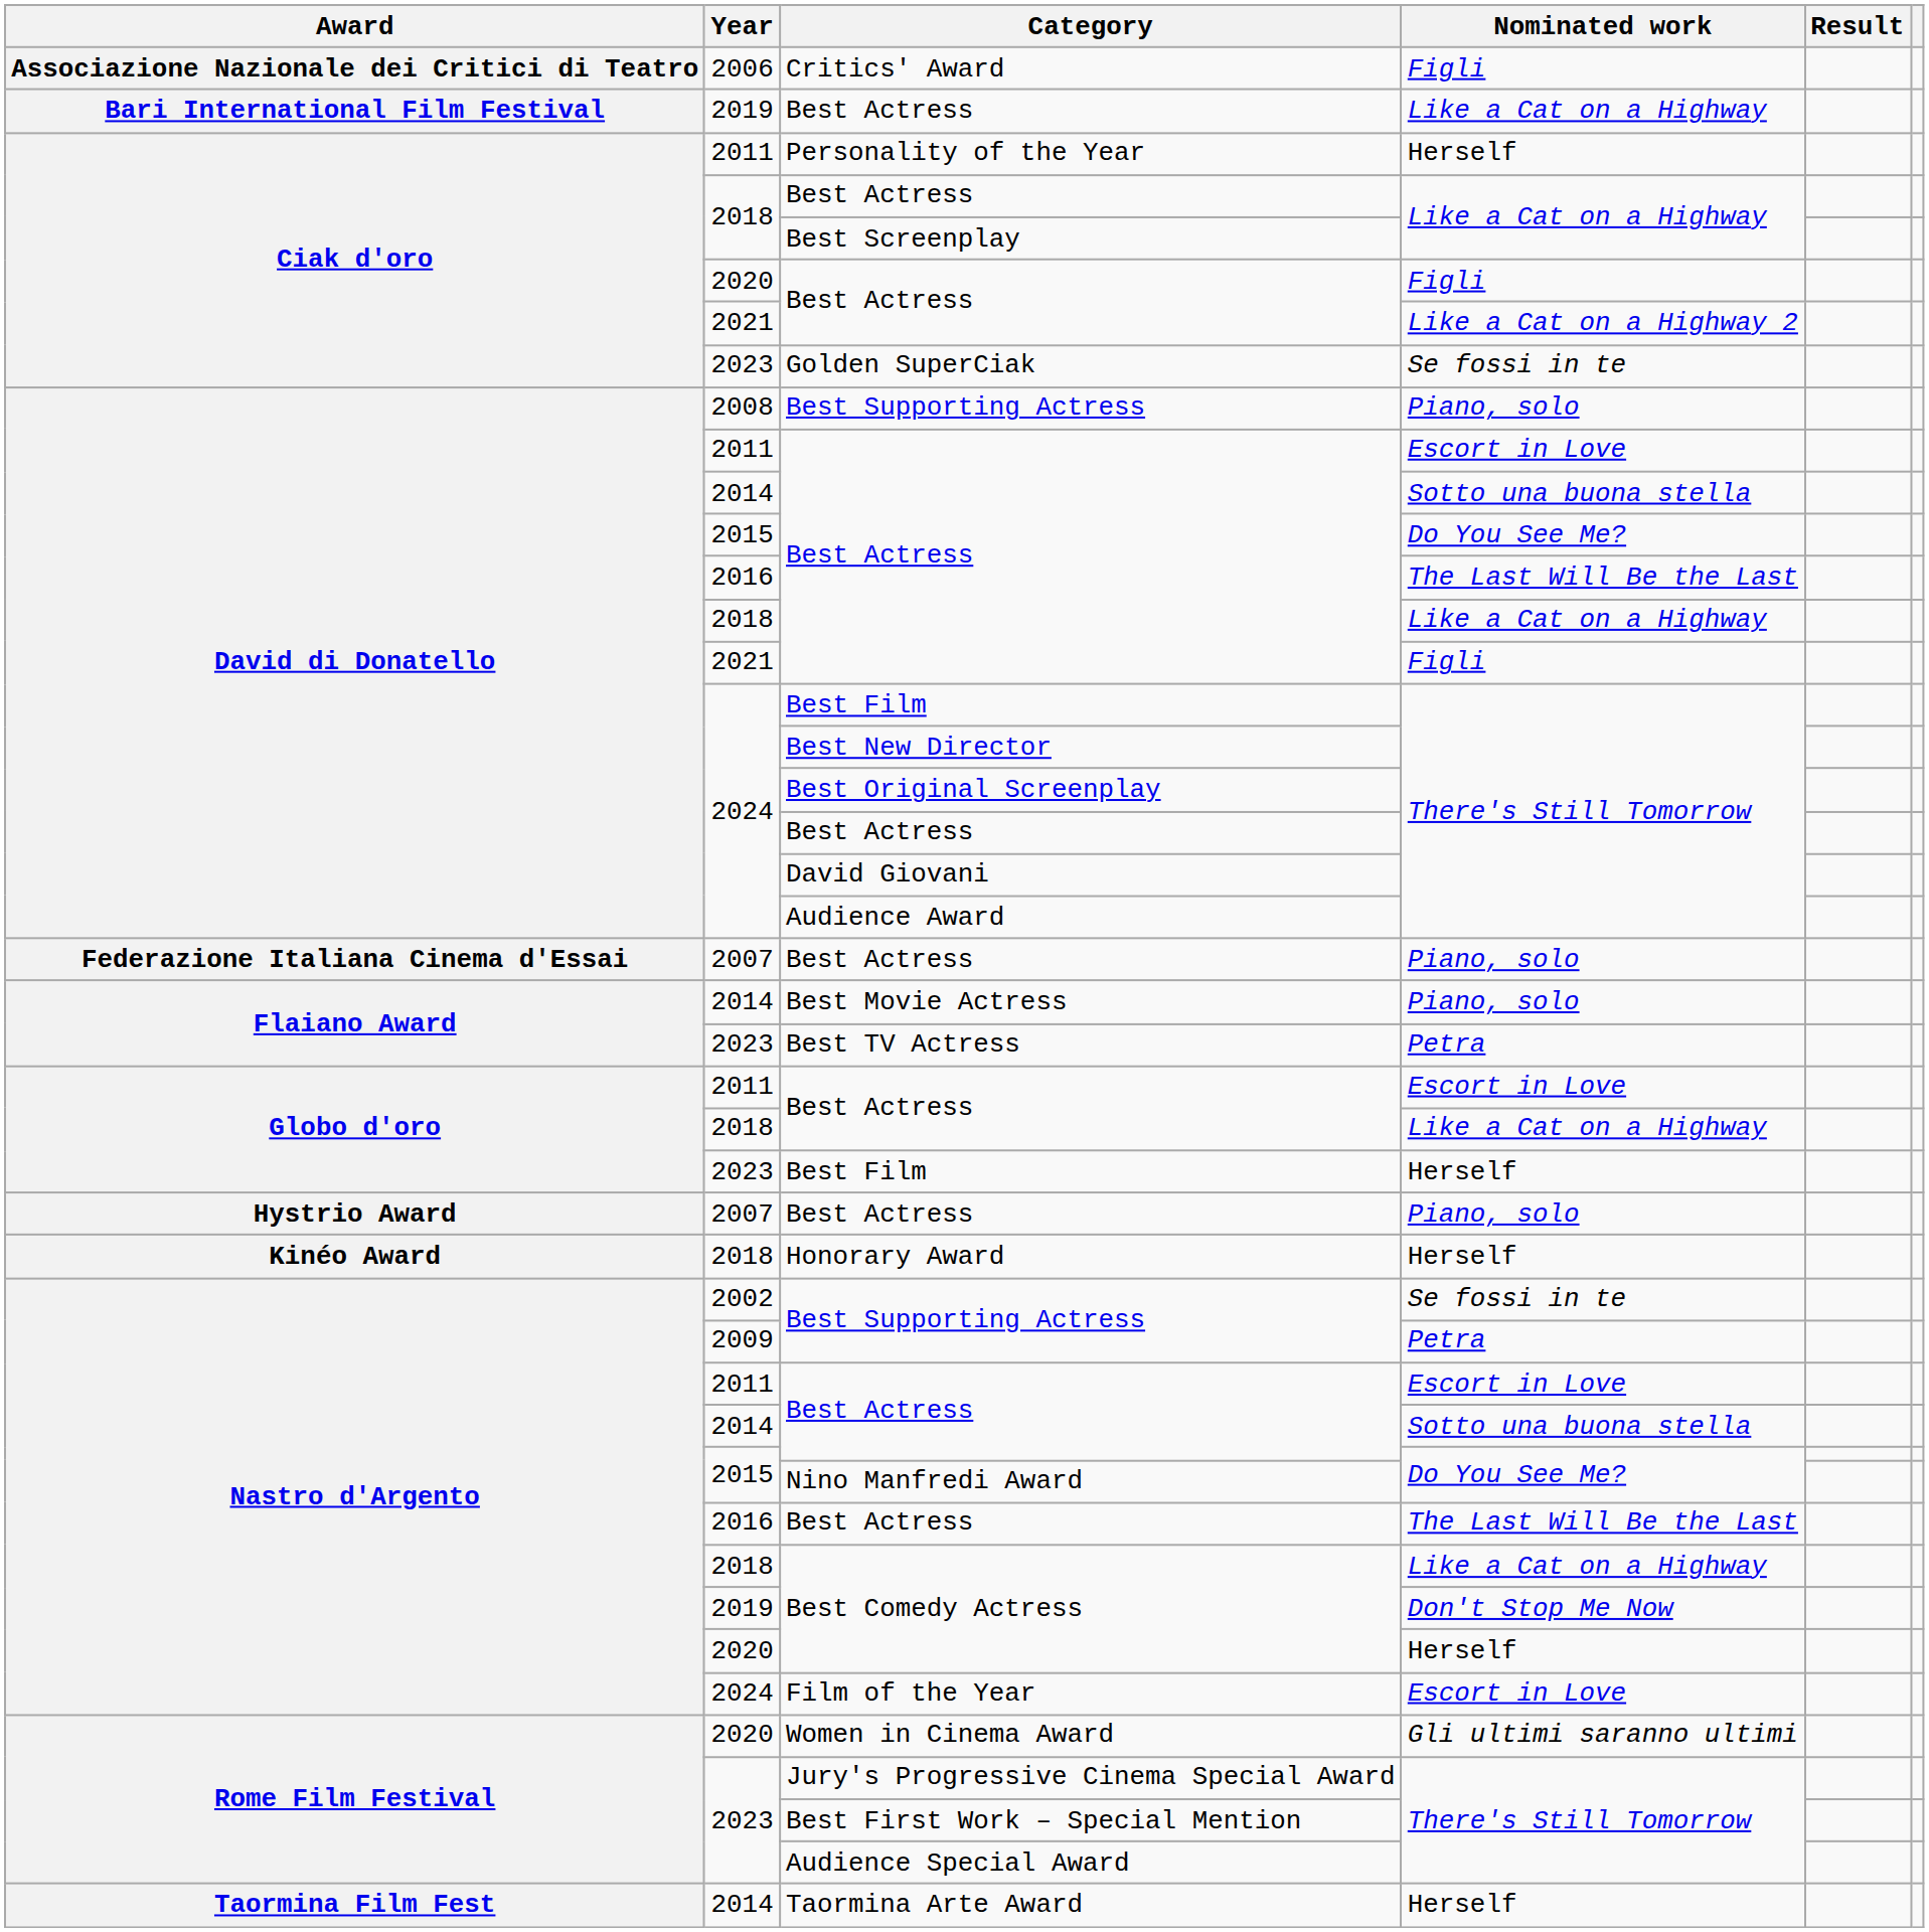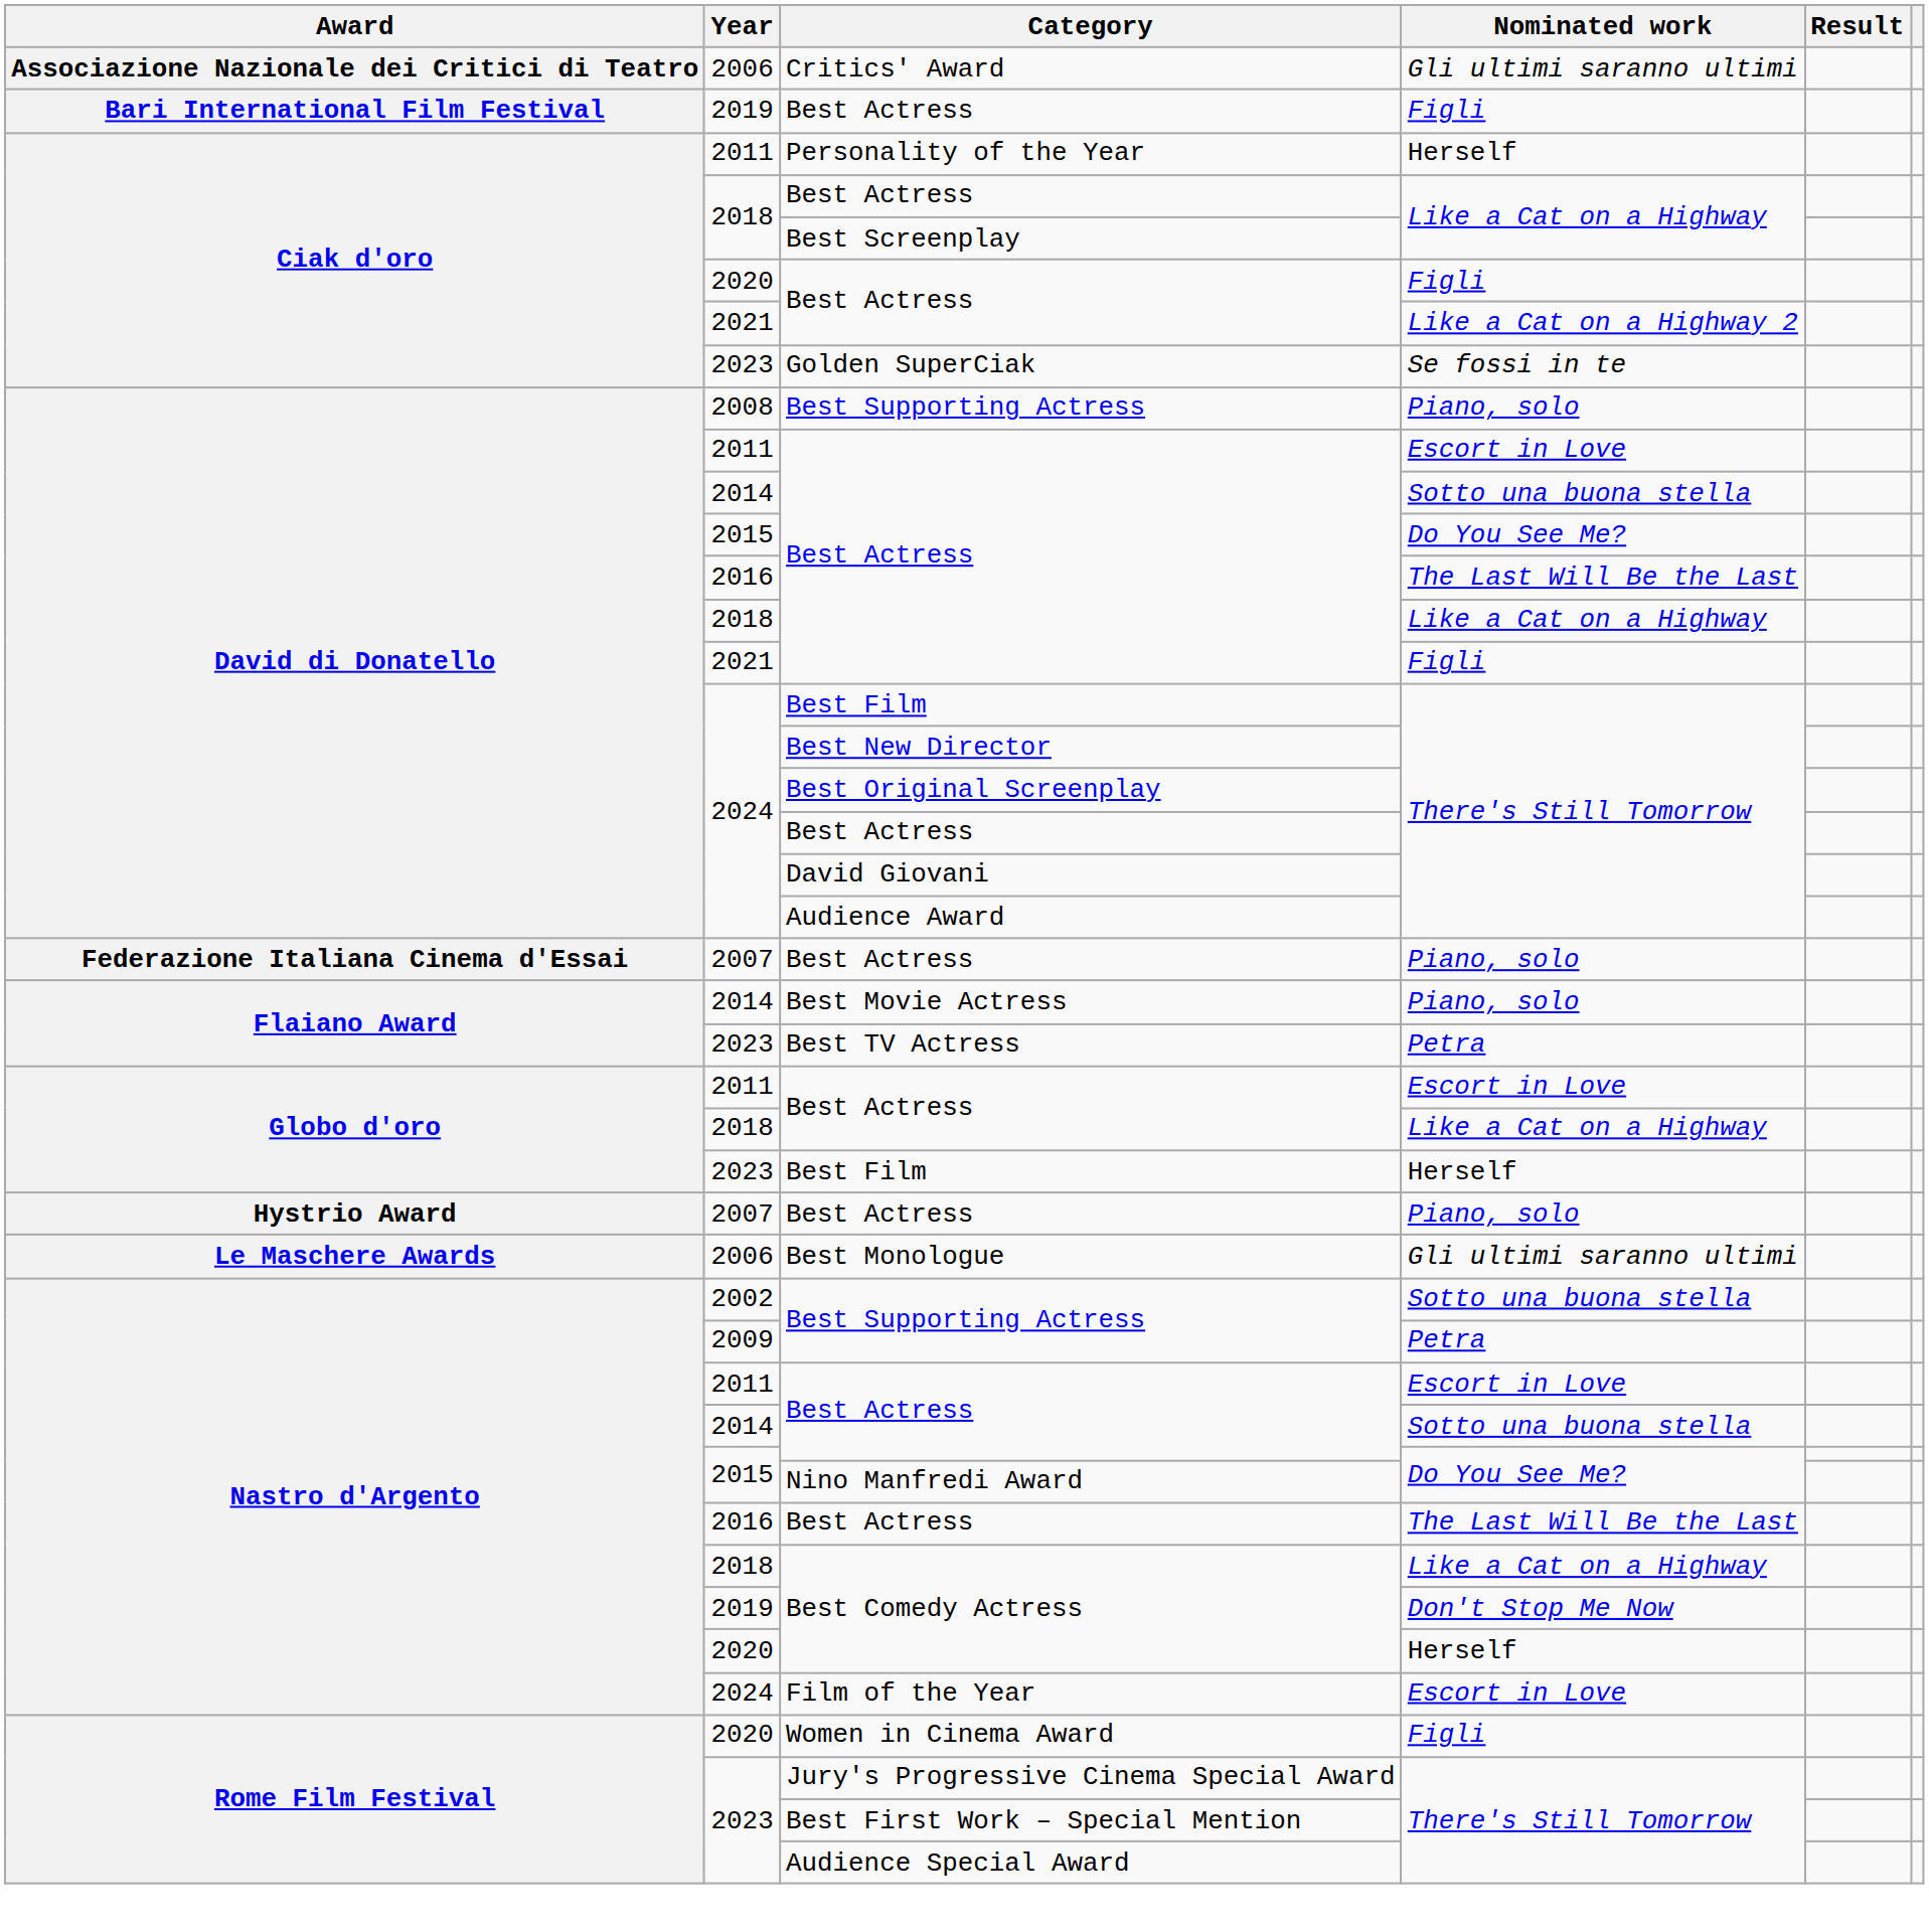 <table class="wikitable sortable plainrowheaders">
 <tr>
 <th scope="col">Award</th>
 <th scope="col">Year</th>
 <th scope="col">Category</th>
 <th scope="col">Nominated work</th>
 <th scope="col">Result</th>
 <th scope="col"></th>
 </tr>
 <tr>
 <th scope=row>Associazione Nazionale dei Critici di Teatro</th>
 <td>2006</td>
 <td>Critics' Award</td>
-<td><em><a href='#'>Figli</a></em></td>
+<td><em>Gli ultimi saranno ultimi</em></td>
 <td></td>
 <td></td>
 </tr>
 <tr>
 <th scope=row><a href='#'>Bari International Film Festival</a></th>
 <td>2019</td>
 <td>Best Actress</td>
-<td><em><a href='#'>Like a Cat on a Highway</a></em></td>
+<td><em><a href='#'>Figli</a></em></td>
 <td></td>
 <td></td>
 </tr>
 <tr>
 <th scope=row rowspan=6><a href='#'>Ciak d'oro</a></th>
 <td>2011</td>
 <td>Personality of the Year</td>
 <td>Herself</td>
 <td></td>
 <td></td>
 </tr>
 <tr>
 <td rowspan=2>2018</td>
 <td>Best Actress</td>
 <td rowspan=2><em><a href='#'>Like a Cat on a Highway</a></em></td>
 <td></td>
 <td></td>
 </tr>
 <tr>
 <td>Best Screenplay</td>
 <td></td>
 <td></td>
 </tr>
 <tr>
 <td>2020</td>
 <td rowspan=2>Best Actress</td>
 <td><em><a href='#'>Figli</a></em></td>
 <td></td>
 <td></td>
 </tr>
 <tr>
 <td>2021</td>
 <td><em><a href='#'>Like a Cat on a Highway 2</a></em></td>
 <td></td>
 <td></td>
 </tr>
 <tr>
 <td>2023</td>
 <td>Golden SuperCiak</td>
 <td><em>Se fossi in te</em></td>
 <td></td>
 <td></td>
 </tr>
 <tr>
 <th scope=row rowspan=13><a href='#'>David di Donatello</a></th>
 <td>2008</td>
 <td><a href='#'>Best Supporting Actress</a></td>
 <td><em><a href='#'>Piano, solo</a></em></td>
 <td></td>
 <td></td>
 </tr>
 <tr>
 <td>2011</td>
 <td rowspan=6><a href='#'>Best Actress</a></td>
 <td><em><a href='#'>Escort in Love</a></em></td>
 <td></td>
 <td></td>
 </tr>
 <tr>
 <td>2014</td>
 <td><em><a href='#'>Sotto una buona stella</a></em></td>
 <td></td>
 <td></td>
 </tr>
 <tr>
 <td>2015</td>
 <td><em><a href='#'>Do You See Me?</a></em></td>
 <td></td>
 <td></td>
 </tr>
 <tr>
 <td>2016</td>
 <td><em><a href='#'>The Last Will Be the Last</a></em></td>
 <td></td>
 <td></td>
 </tr>
 <tr>
 <td>2018</td>
 <td><em><a href='#'>Like a Cat on a Highway</a></em></td>
 <td></td>
 <td></td>
 </tr>
 <tr>
 <td>2021</td>
 <td><em><a href='#'>Figli</a></em></td>
 <td></td>
 <td></td>
 </tr>
 <tr>
 <td rowspan=6>2024</td>
 <td><a href='#'>Best Film</a></td>
 <td rowspan=6><em><a href='#'>There's Still Tomorrow</a></em></td>
 <td></td>
 <td></td>
 </tr>
 <tr>
 <td><a href='#'>Best New Director</a></td>
 <td></td>
 <td></td>
 </tr>
 <tr>
 <td><a href='#'>Best Original Screenplay</a></td>
 <td></td>
 <td></td>
 </tr>
 <tr>
 <td>Best Actress</td>
 <td></td>
 <td></td>
 </tr>
 <tr>
 <td>David Giovani</td>
 <td></td>
 <td></td>
 </tr>
 <tr>
 <td>Audience Award</td>
 <td></td>
 <td></td>
 </tr>
 <tr>
 <th scope=row>Federazione Italiana Cinema d'Essai</th>
 <td>2007</td>
 <td>Best Actress</td>
 <td><em><a href='#'>Piano, solo</a></em></td>
 <td></td>
 <td></td>
 </tr>
 <tr>
 <th scope=row rowspan=2><a href='#'>Flaiano Award</a></th>
 <td>2014</td>
 <td>Best Movie Actress</td>
 <td><em><a href='#'>Piano, solo</a></em></td>
 <td></td>
 <td></td>
 </tr>
 <tr>
 <td>2023</td>
 <td>Best TV Actress</td>
 <td><em><a href='#'>Petra</a></em></td>
 <td></td>
 <td></td>
 </tr>
 <tr>
 <th scope=row rowspan=3><a href='#'>Globo d'oro</a></th>
 <td>2011</td>
 <td rowspan=2>Best Actress</td>
 <td><em><a href='#'>Escort in Love</a></em></td>
 <td></td>
 <td></td>
 </tr>
 <tr>
 <td>2018</td>
 <td><em><a href='#'>Like a Cat on a Highway</a></em></td>
 <td></td>
 <td></td>
 </tr>
 <tr>
 <td>2023</td>
 <td>Best Film</td>
 <td>Herself</td>
 <td></td>
 <td></td>
 </tr>
 <tr>
 <th scope=row>Hystrio Award</th>
 <td>2007</td>
 <td>Best Actress</td>
 <td><em><a href='#'>Piano, solo</a></em></td>
 <td></td>
 <td></td>
 </tr>
 <tr>
-<th scope=row>Kinéo Award</th>
-<td>2018</td>
-<td>Honorary Award</td>
-<td>Herself</td>
+<th scope=row><a href='#'>Le Maschere Awards</a></th>
+<td>2006</td>
+<td>Best Monologue</td>
+<td><em>Gli ultimi saranno ultimi</em></td>
 <td></td>
 <td></td>
 </tr>
 <tr>
 <th scope=row rowspan=11><a href='#'>Nastro d'Argento</a></th>
 <td>2002</td>
 <td rowspan=2><a href='#'>Best Supporting Actress</a></td>
-<td><em>Se fossi in te</em></td>
+<td><em><a href='#'>Sotto una buona stella</a></em></td>
 <td></td>
 <td></td>
 </tr>
 <tr>
 <td>2009</td>
 <td><em><a href='#'>Petra</a></em></td>
 <td></td>
 <td></td>
 </tr>
 <tr>
 <td>2011</td>
 <td rowspan=3><a href='#'>Best Actress</a></td>
 <td><em><a href='#'>Escort in Love</a></em></td>
 <td></td>
 <td></td>
 </tr>
 <tr>
 <td>2014</td>
 <td><em><a href='#'>Sotto una buona stella</a></em></td>
 <td></td>
 <td></td>
 </tr>
 <tr>
 <td rowspan=2>2015</td>
 <td rowspan=2><em><a href='#'>Do You See Me?</a></em></td>
 <td></td>
 <td></td>
 </tr>
 <tr>
 <td>Nino Manfredi Award</td>
 <td></td>
 <td></td>
 </tr>
 <tr>
 <td>2016</td>
 <td>Best Actress</td>
 <td><em><a href='#'>The Last Will Be the Last</a></em></td>
 <td></td>
 <td></td>
 </tr>
 <tr>
 <td>2018</td>
 <td rowspan=3>Best Comedy Actress</td>
 <td><em><a href='#'>Like a Cat on a Highway</a></em></td>
 <td></td>
 <td></td>
 </tr>
 <tr>
 <td>2019</td>
 <td><em><a href='#'>Don't Stop Me Now</a></em></td>
 <td></td>
 <td></td>
 </tr>
 <tr>
 <td>2020</td>
 <td>Herself</td>
 <td></td>
 <td></td>
 </tr>
 <tr>
 <td>2024</td>
 <td>Film of the Year</td>
 <td><em><a href='#'>Escort in Love</a></em></td>
 <td></td>
 <td></td>
 </tr>
 <tr>
 <th scope=row rowspan=4><a href='#'>Rome Film Festival</a></th>
 <td>2020</td>
 <td>Women in Cinema Award</td>
-<td><em>Gli ultimi saranno ultimi</em></td>
+<td><em><a href='#'>Figli</a></em></td>
 <td></td>
 <td></td>
 </tr>
 <tr>
 <td rowspan=3>2023</td>
 <td>Jury's Progressive Cinema Special Award</td>
 <td rowspan=3><em><a href='#'>There's Still Tomorrow</a></em></td>
 <td></td>
 <td></td>
 </tr>
 <tr>
 <td>Best First Work – Special Mention</td>
 <td></td>
 <td></td>
 </tr>
 <tr>
 <td>Audience Special Award</td>
 <td></td>
 <td></td>
 </tr>
-<tr>
-<th scope=row><a href='#'>Taormina Film Fest</a></th>
-<td>2014</td>
-<td>Taormina Arte Award</td>
-<td>Herself</td>
-<td></td>
-<td></td>
-</tr>
 </table>
